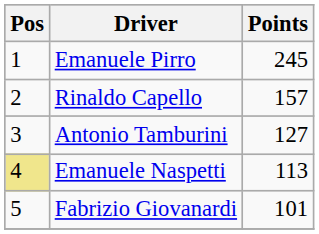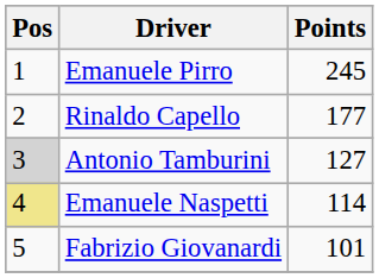 <table class="wikitable" style="font-size: 85%;">
 <tr>
 <th>Pos</th>
 <th>Driver</th>
 <th>Points</th>
 </tr>
 <tr>
 <td>1</td>
 <td> <a href='#'>Emanuele Pirro</a></td>
 <td align="right">245</td>
 </tr>
 <tr>
 <td>2</td>
 <td> <a href='#'>Rinaldo Capello</a></td>
-<td align="right">157</td>
+<td align="right">177</td>
 </tr>
 <tr>
-<td>3</td>
+<td style="background: lightgrey;">3</td>
 <td> <a href='#'>Antonio Tamburini</a></td>
 <td align="right">127</td>
 </tr>
 <tr>
 <td style="background: khaki;">4</td>
 <td> <a href='#'>Emanuele Naspetti</a></td>
-<td align="right">113</td>
+<td align="right">114</td>
 </tr>
 <tr>
 <td>5</td>
 <td> <a href='#'>Fabrizio Giovanardi</a></td>
 <td align="right">101</td>
 </tr>
 <tr>
 </tr>
 </table>
